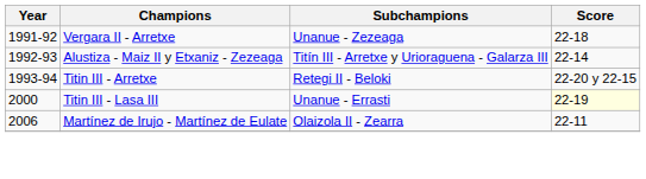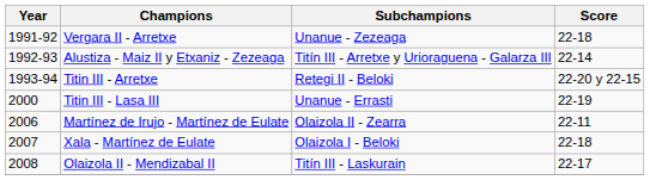 <table class="wikitable">
 <tr>
 <th>Year</th>
 <th>Champions</th>
 <th>Subchampions</th>
 <th>Score</th>
 </tr>
 <tr>
 <td>1991-92</td>
 <td><a href='#'>Vergara II</a> - <a href='#'>Arretxe</a></td>
 <td><a href='#'>Unanue</a> - <a href='#'>Zezeaga</a></td>
 <td>22-18</td>
 </tr>
 <tr>
 <td>1992-93</td>
 <td><a href='#'>Alustiza</a> - <a href='#'>Maiz II</a> y <a href='#'>Etxaniz</a> - <a href='#'>Zezeaga</a></td>
 <td><a href='#'>Titín III</a> - <a href='#'>Arretxe</a> y <a href='#'>Urioraguena</a> - <a href='#'>Galarza III</a></td>
 <td>22-14</td>
 </tr>
 <tr>
 <td>1993-94</td>
 <td><a href='#'>Titin III</a> - <a href='#'>Arretxe</a></td>
 <td><a href='#'>Retegi II</a> - <a href='#'>Beloki</a></td>
 <td>22-20 y 22-15</td>
 </tr>
 <tr>
 <td>2000</td>
 <td><a href='#'>Titin III</a> - <a href='#'>Lasa III</a></td>
 <td><a href='#'>Unanue</a> - <a href='#'>Errasti</a></td>
-<td style="background: lightyellow;">22-19</td>
+<td>22-19</td>
 </tr>
 <tr>
 <td>2006</td>
 <td><a href='#'>Martínez de Irujo</a> - <a href='#'>Martínez de Eulate</a></td>
 <td><a href='#'>Olaizola II</a> - <a href='#'>Zearra</a></td>
 <td>22-11</td>
 </tr>
 <tr>
+<td>2007</td>
+<td><a href='#'>Xala</a> - <a href='#'>Martínez de Eulate</a></td>
+<td><a href='#'>Olaizola I</a> - <a href='#'>Beloki</a></td>
+<td>22-18</td>
+</tr>
+<tr>
+<td>2008</td>
+<td><a href='#'>Olaizola II</a> - <a href='#'>Mendizabal II</a></td>
+<td><a href='#'>Titín III</a> - <a href='#'>Laskurain</a></td>
+<td>22-17</td>
+</tr>
+<tr>
 </tr>
 </table>
